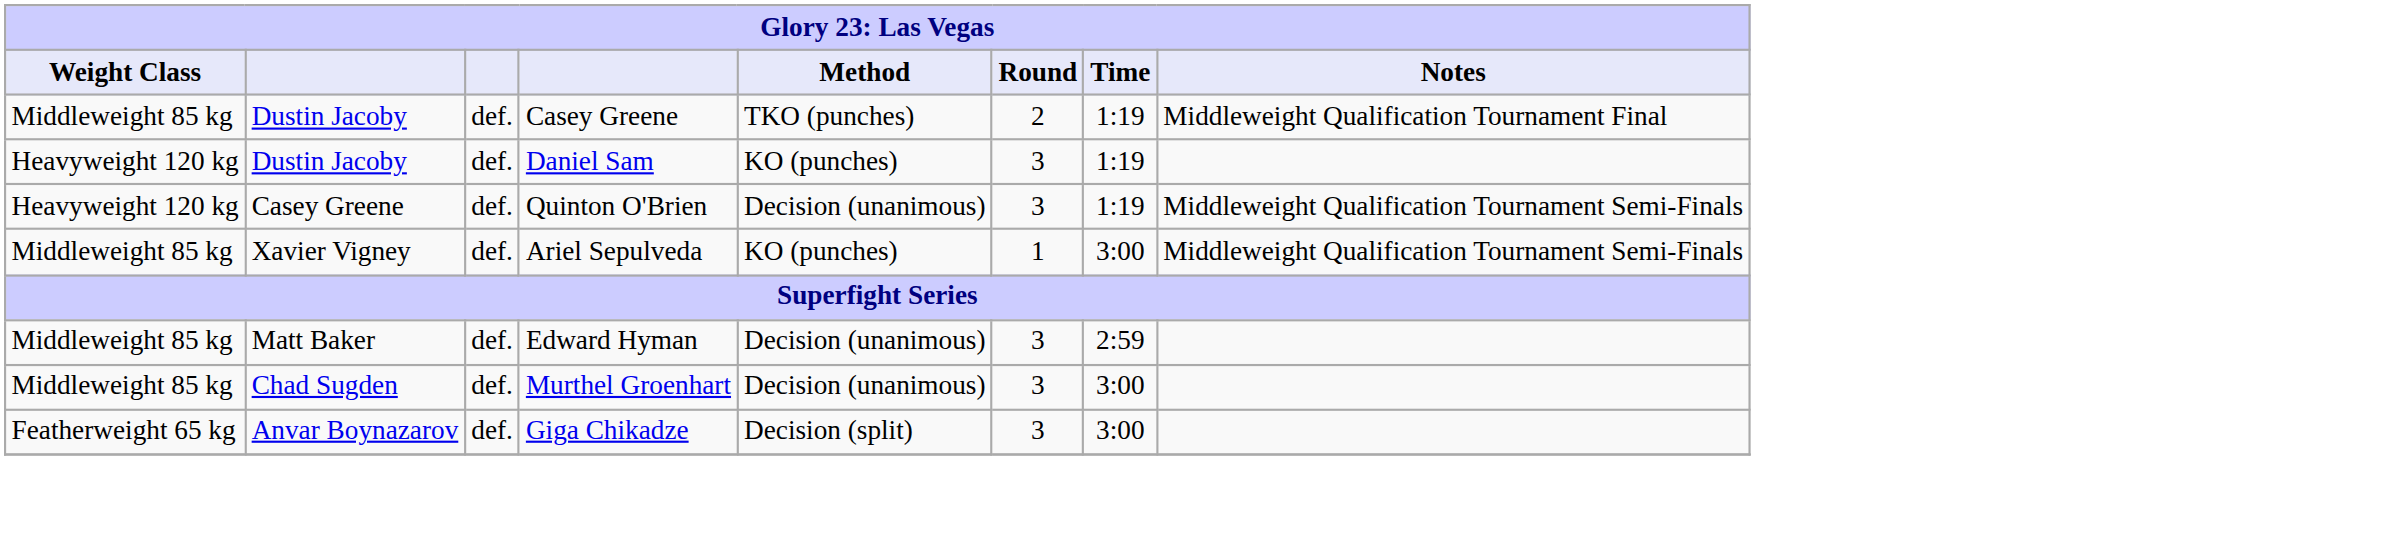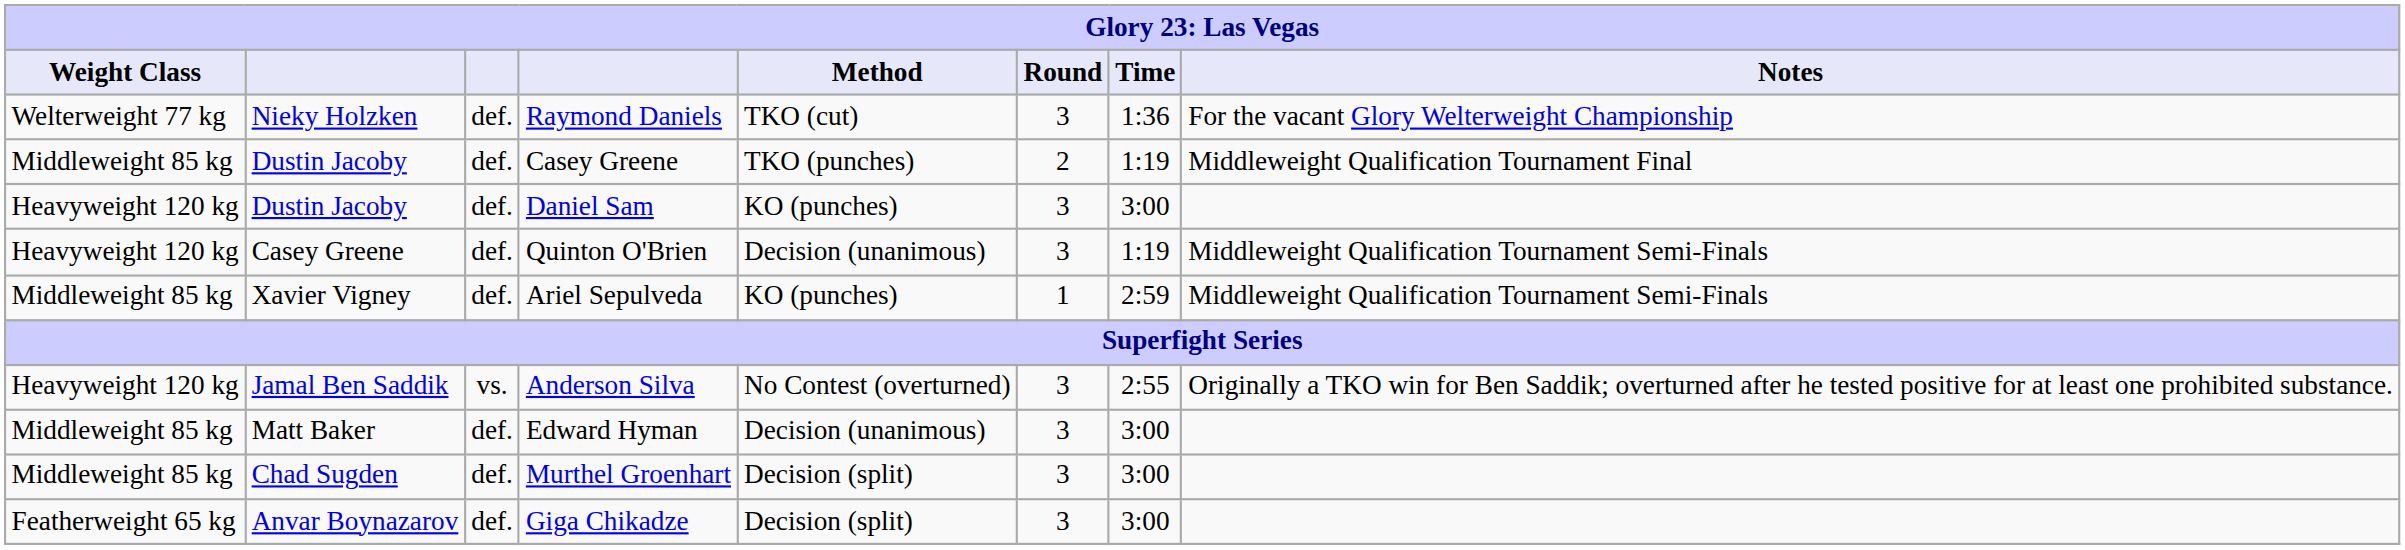 <table class="wikitable" style="font-size: 80%;">
 <tr>
 <th colspan="8" style="background-color: #ccf; color: #000080; text-align: center;"><strong>Glory 23: Las Vegas</strong></th>
 </tr>
 <tr>
 <th colspan="1" style="background-color: #E6E8FA; color: #000000; text-align: center;">Weight Class</th>
 <th colspan="1" style="background-color: #E6E8FA; color: #000000; text-align: center;"></th>
 <th colspan="1" style="background-color: #E6E8FA; color: #000000; text-align: center;"></th>
 <th colspan="1" style="background-color: #E6E8FA; color: #000000; text-align: center;"></th>
 <th colspan="1" style="background-color: #E6E8FA; color: #000000; text-align: center;">Method</th>
 <th colspan="1" style="background-color: #E6E8FA; color: #000000; text-align: center;">Round</th>
 <th colspan="1" style="background-color: #E6E8FA; color: #000000; text-align: center;">Time</th>
 <th colspan="1" style="background-color: #E6E8FA; color: #000000; text-align: center;">Notes</th>
+</tr>
+<tr>
+<td>Welterweight 77 kg</td>
+<td> <a href='#'>Nieky Holzken</a></td>
+<td align=center>def.</td>
+<td> <a href='#'>Raymond Daniels</a></td>
+<td>TKO (cut)</td>
+<td align=center>3</td>
+<td align=center>1:36</td>
+<td>For the vacant <a href='#'>Glory Welterweight Championship</a></td>
 </tr>
 <tr>
 <td>Middleweight 85 kg</td>
 <td> <a href='#'>Dustin Jacoby</a></td>
 <td align=center>def.</td>
 <td> Casey Greene</td>
 <td>TKO (punches)</td>
 <td align=center>2</td>
 <td align=center>1:19</td>
 <td>Middleweight Qualification Tournament Final</td>
 </tr>
 <tr>
 <td>Heavyweight 120 kg</td>
 <td> <a href='#'>Dustin Jacoby</a></td>
 <td align=center>def.</td>
 <td> <a href='#'>Daniel Sam</a></td>
 <td>KO (punches)</td>
 <td align=center>3</td>
-<td align=center>1:19</td>
+<td align=center>3:00</td>
 <td></td>
 </tr>
 <tr>
 <td>Heavyweight 120 kg</td>
 <td> Casey Greene</td>
 <td align=center>def.</td>
 <td> Quinton O'Brien</td>
 <td>Decision (unanimous)</td>
 <td align=center>3</td>
 <td align=center>1:19</td>
 <td>Middleweight Qualification Tournament Semi-Finals</td>
 </tr>
 <tr>
 <td>Middleweight 85 kg</td>
 <td> Xavier Vigney</td>
 <td align=center>def.</td>
 <td> Ariel Sepulveda</td>
 <td>KO (punches)</td>
 <td align=center>1</td>
-<td align=center>3:00</td>
+<td align=center>2:59</td>
 <td>Middleweight Qualification Tournament Semi-Finals</td>
 </tr>
 <tr>
 <th colspan="8" style="background-color: #ccf; color: #000080; text-align: center;"><strong>Superfight Series</strong></th>
+</tr>
+<tr>
+<td>Heavyweight 120 kg</td>
+<td> <a href='#'>Jamal Ben Saddik</a></td>
+<td align=center>vs.</td>
+<td> <a href='#'>Anderson Silva</a></td>
+<td>No Contest (overturned)</td>
+<td align=center>3</td>
+<td align=center>2:55</td>
+<td>Originally a TKO win for Ben Saddik; overturned after he tested positive for at least one prohibited substance.</td>
 </tr>
 <tr>
 <td>Middleweight 85 kg</td>
 <td> Matt Baker</td>
 <td align=center>def.</td>
 <td> Edward Hyman</td>
 <td>Decision (unanimous)</td>
 <td align=center>3</td>
-<td align=center>2:59</td>
+<td align=center>3:00</td>
 <td></td>
 </tr>
 <tr>
 <td>Middleweight 85 kg</td>
 <td> <a href='#'>Chad Sugden</a></td>
 <td align=center>def.</td>
 <td> <a href='#'>Murthel Groenhart</a></td>
-<td>Decision (unanimous)</td>
+<td>Decision (split)</td>
 <td align=center>3</td>
 <td align=center>3:00</td>
 <td></td>
 </tr>
 <tr>
 <td>Featherweight 65 kg</td>
 <td> <a href='#'>Anvar Boynazarov</a></td>
 <td align=center>def.</td>
 <td> <a href='#'>Giga Chikadze</a></td>
 <td>Decision (split)</td>
 <td align=center>3</td>
 <td align=center>3:00</td>
 <td></td>
 </tr>
 <tr>
 </tr>
 </table>
